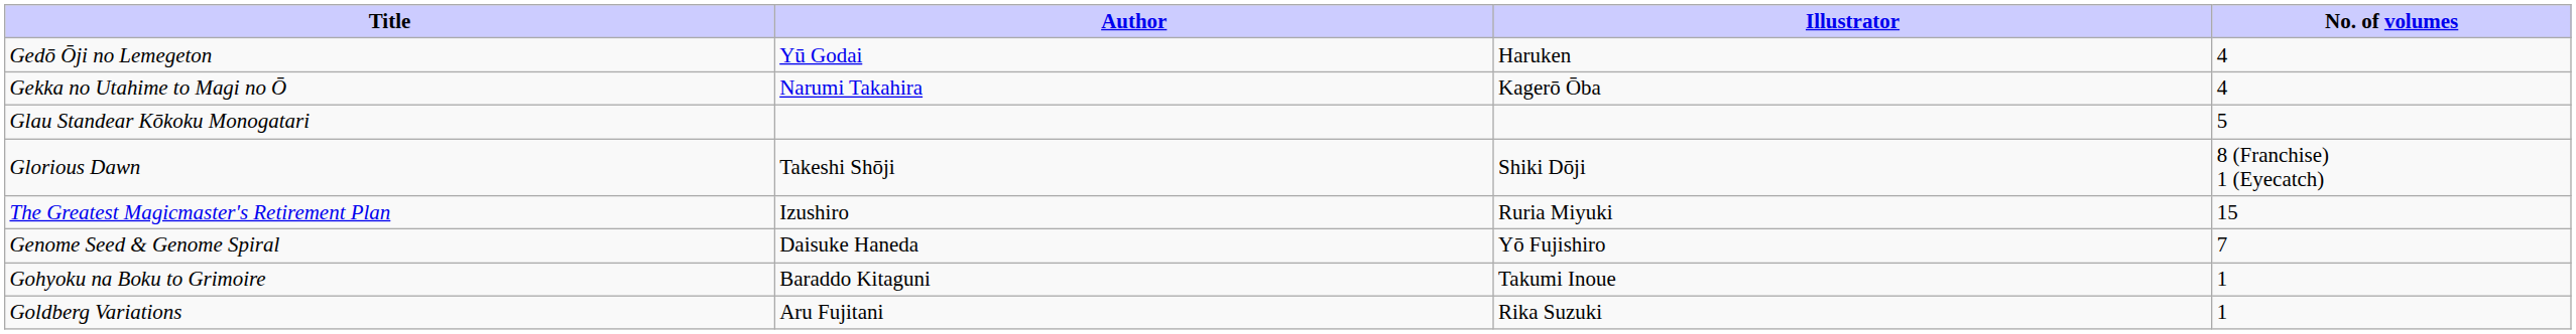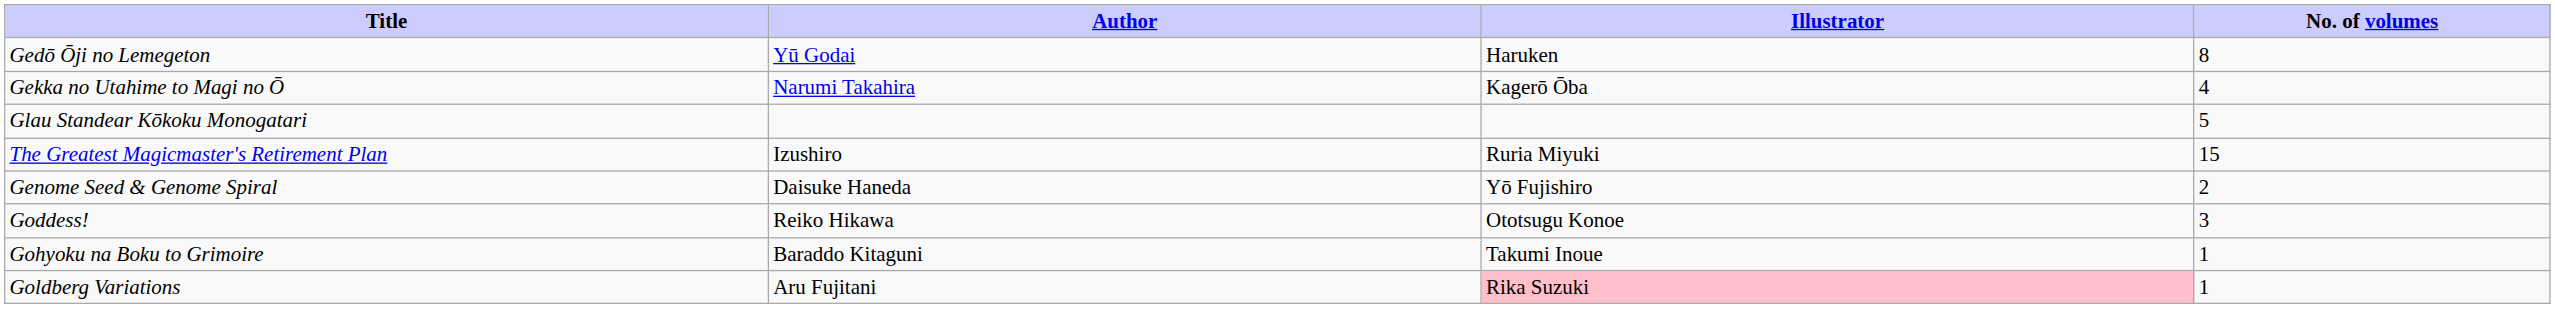 <table class="wikitable" style="width: 98%;">
 <tr>
 <th width=30% style="background:#ccf;">Title</th>
 <th width=28% style="background:#ccf;"><a href='#'>Author</a></th>
 <th width=28% style="background:#ccf;"><a href='#'>Illustrator</a></th>
 <th width=14% style="background:#ccf;">No. of <a href='#'>volumes</a></th>
 </tr>
 <tr>
 <td><em>Gedō Ōji no Lemegeton</em></td>
 <td><a href='#'>Yū Godai</a></td>
 <td>Haruken</td>
-<td>4</td>
+<td>8</td>
 </tr>
 <tr>
 <td><em>Gekka no Utahime to Magi no Ō</em></td>
 <td><a href='#'>Narumi Takahira</a></td>
 <td>Kagerō Ōba</td>
 <td>4</td>
 </tr>
 <tr>
 <td><em>Glau Standear Kōkoku Monogatari</em></td>
 <td></td>
 <td></td>
 <td>5</td>
 </tr>
 <tr>
-<td><em>Glorious Dawn</em></td>
-<td>Takeshi Shōji</td>
-<td>Shiki Dōji</td>
-<td>8 (Franchise)<br>1 (Eyecatch)</td>
-</tr>
-<tr>
 <td><em><a href='#'>The Greatest Magicmaster's Retirement Plan</a></em></td>
 <td>Izushiro</td>
 <td>Ruria Miyuki</td>
 <td>15</td>
 </tr>
 <tr>
 <td><em>Genome Seed & Genome Spiral</em></td>
 <td>Daisuke Haneda</td>
 <td>Yō Fujishiro</td>
-<td>7</td>
+<td>2</td>
+</tr>
+<tr>
+<td><em>Goddess!</em></td>
+<td>Reiko Hikawa</td>
+<td>Ototsugu Konoe</td>
+<td>3</td>
 </tr>
 <tr>
 <td><em>Gohyoku na Boku to Grimoire</em></td>
 <td>Baraddo Kitaguni</td>
 <td>Takumi Inoue</td>
 <td>1</td>
 </tr>
 <tr>
 <td><em>Goldberg Variations</em></td>
 <td>Aru Fujitani</td>
-<td>Rika Suzuki</td>
+<td style="background: pink;">Rika Suzuki</td>
 <td>1</td>
 </tr>
 </table>
